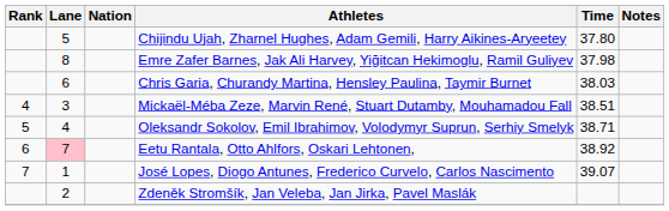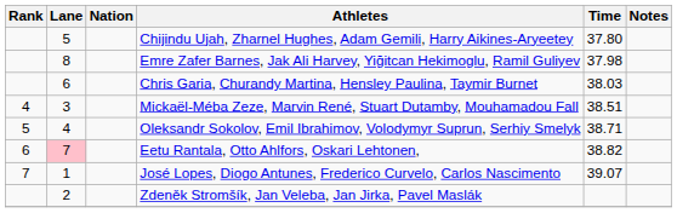 <table class="wikitable sortable" style="text-align:center">
 <tr>
 <th>Rank</th>
 <th>Lane</th>
 <th>Nation</th>
 <th>Athletes</th>
 <th>Time</th>
 <th>Notes</th>
 </tr>
 <tr>
 <td></td>
 <td>5</td>
 <td align=left></td>
 <td align=left><a href='#'>Chijindu Ujah</a>, <a href='#'>Zharnel Hughes</a>, <a href='#'>Adam Gemili</a>, <a href='#'>Harry Aikines-Aryeetey</a></td>
 <td>37.80</td>
 <td></td>
 </tr>
 <tr>
 <td></td>
 <td>8</td>
 <td align=left></td>
 <td align=left><a href='#'>Emre Zafer Barnes</a>, <a href='#'>Jak Ali Harvey</a>, <a href='#'>Yiğitcan Hekimoglu</a>, <a href='#'>Ramil Guliyev</a></td>
 <td>37.98</td>
 <td><strong></strong></td>
 </tr>
 <tr>
 <td></td>
 <td>6</td>
 <td align=left></td>
 <td align=left><a href='#'>Chris Garia</a>, <a href='#'>Churandy Martina</a>, <a href='#'>Hensley Paulina</a>, <a href='#'>Taymir Burnet</a></td>
 <td>38.03</td>
 <td><strong></strong></td>
 </tr>
 <tr>
 <td>4</td>
 <td>3</td>
 <td align=left></td>
 <td align=left><a href='#'>Mickaël-Méba Zeze</a>, <a href='#'>Marvin René</a>, <a href='#'>Stuart Dutamby</a>, <a href='#'>Mouhamadou Fall</a></td>
 <td>38.51</td>
 <td></td>
 </tr>
 <tr>
 <td>5</td>
 <td>4</td>
 <td align=left></td>
 <td align=left><a href='#'>Oleksandr Sokolov</a>, <a href='#'>Emil Ibrahimov</a>, <a href='#'>Volodymyr Suprun</a>, <a href='#'>Serhiy Smelyk</a></td>
 <td>38.71</td>
 <td></td>
 </tr>
 <tr>
 <td>6</td>
 <td style="background: pink;">7</td>
 <td align=left></td>
 <td align=left><a href='#'>Eetu Rantala</a>, <a href='#'>Otto Ahlfors</a>, <a href='#'>Oskari Lehtonen</a>, </td>
-<td>38.92</td>
+<td>38.82</td>
 <td><strong></strong></td>
 </tr>
 <tr>
 <td>7</td>
 <td>1</td>
 <td align=left></td>
 <td align=left><a href='#'>José Lopes</a>, <a href='#'>Diogo Antunes</a>, <a href='#'>Frederico Curvelo</a>, <a href='#'>Carlos Nascimento</a></td>
 <td>39.07</td>
 <td></td>
 </tr>
 <tr>
 <td></td>
 <td>2</td>
 <td align=left></td>
 <td align=left><a href='#'>Zdeněk Stromšík</a>, <a href='#'>Jan Veleba</a>, <a href='#'>Jan Jirka</a>, <a href='#'>Pavel Maslák</a></td>
 <td></td>
 <td></td>
 </tr>
 <tr>
 </tr>
 </table>
